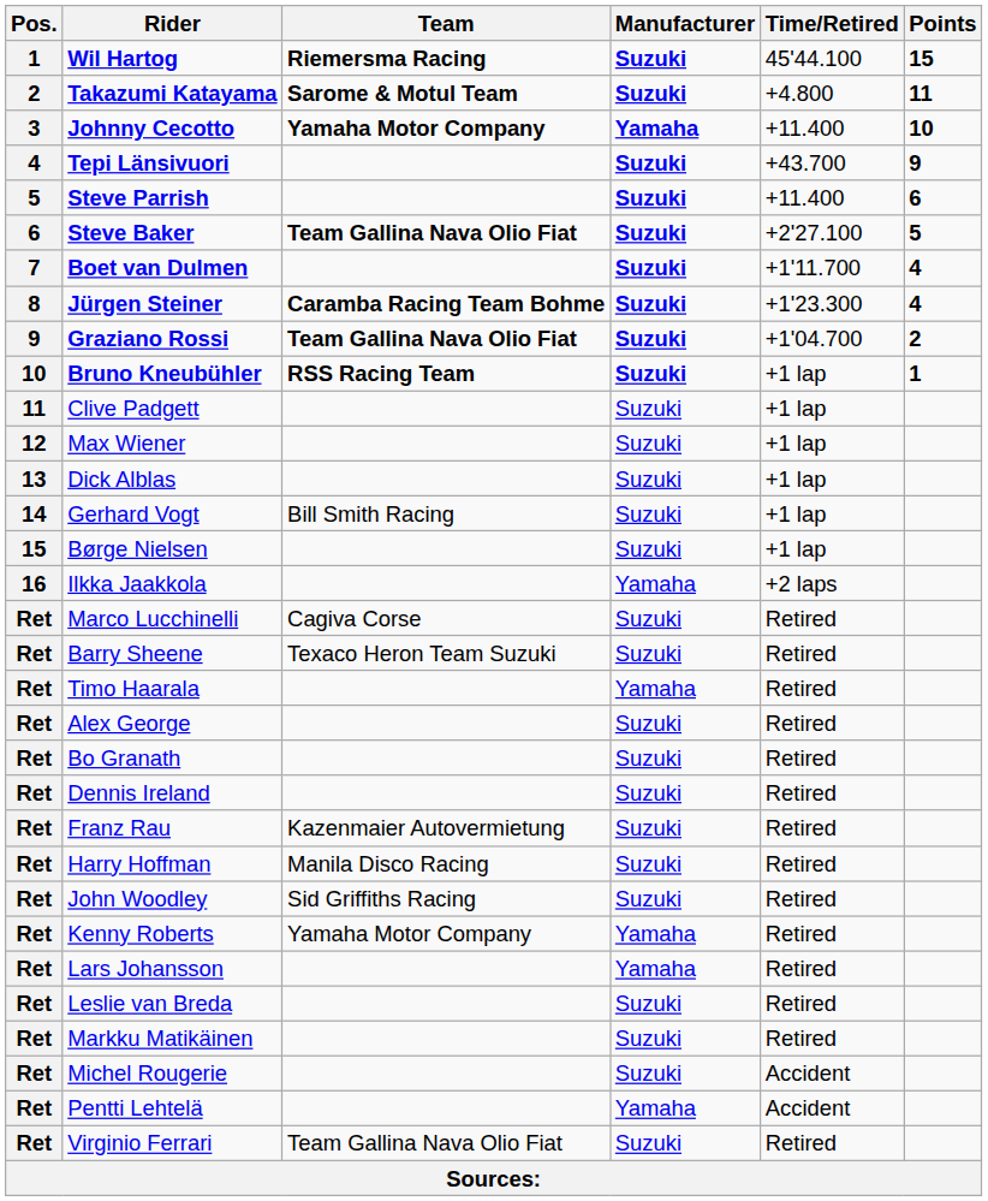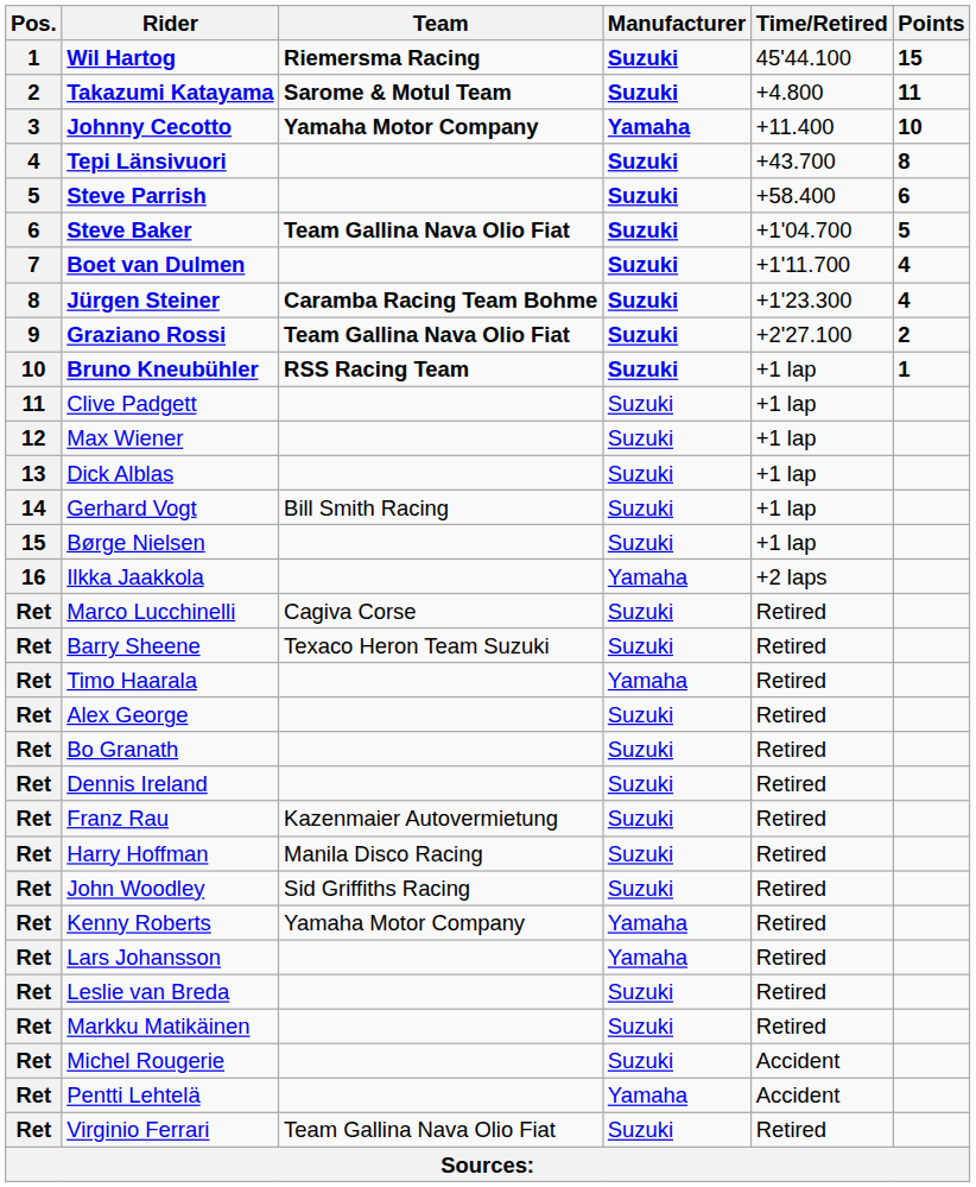 <table class="wikitable" style="font-size: 95%;">
 <tr>
 <th>Pos.</th>
 <th>Rider</th>
 <th>Team</th>
 <th>Manufacturer</th>
 <th>Time/Retired</th>
 <th>Points</th>
 </tr>
 <tr>
 <th>1</th>
 <td> <strong><a href='#'>Wil Hartog</a></strong></td>
 <td><strong>Riemersma Racing</strong></td>
 <td><strong><a href='#'>Suzuki</a></strong></td>
 <td>45'44.100</td>
 <td><strong>15</strong></td>
 </tr>
 <tr>
 <th>2</th>
 <td> <strong><a href='#'>Takazumi Katayama</a></strong></td>
 <td><strong>Sarome & Motul Team</strong></td>
 <td><strong><a href='#'>Suzuki</a></strong></td>
 <td>+4.800</td>
 <td><strong>11</strong></td>
 </tr>
 <tr>
 <th>3</th>
 <td> <strong><a href='#'>Johnny Cecotto</a></strong></td>
 <td><strong>Yamaha Motor Company</strong></td>
 <td><strong><a href='#'>Yamaha</a></strong></td>
 <td>+11.400</td>
 <td><strong>10</strong></td>
 </tr>
 <tr>
 <th>4</th>
 <td> <strong><a href='#'>Tepi Länsivuori</a></strong></td>
 <td></td>
 <td><strong><a href='#'>Suzuki</a></strong></td>
 <td>+43.700</td>
-<td><strong>9</strong></td>
+<td><strong>8</strong></td>
 </tr>
 <tr>
 <th>5</th>
 <td> <strong><a href='#'>Steve Parrish</a></strong></td>
 <td></td>
 <td><strong><a href='#'>Suzuki</a></strong></td>
-<td>+11.400</td>
+<td>+58.400</td>
 <td><strong>6</strong></td>
 </tr>
 <tr>
 <th>6</th>
 <td> <strong><a href='#'>Steve Baker</a></strong></td>
 <td><strong>Team Gallina Nava Olio Fiat</strong></td>
 <td><strong><a href='#'>Suzuki</a></strong></td>
-<td>+2'27.100</td>
+<td>+1'04.700</td>
 <td><strong>5</strong></td>
 </tr>
 <tr>
 <th>7</th>
 <td> <strong><a href='#'>Boet van Dulmen</a></strong></td>
 <td></td>
 <td><strong><a href='#'>Suzuki</a></strong></td>
 <td>+1'11.700</td>
 <td><strong>4</strong></td>
 </tr>
 <tr>
 <th>8</th>
 <td> <strong><a href='#'>Jürgen Steiner</a></strong></td>
 <td><strong>Caramba Racing Team Bohme</strong></td>
 <td><strong><a href='#'>Suzuki</a></strong></td>
 <td>+1'23.300</td>
 <td><strong>4</strong></td>
 </tr>
 <tr>
 <th>9</th>
 <td> <strong><a href='#'>Graziano Rossi</a></strong></td>
 <td><strong>Team Gallina Nava Olio Fiat</strong></td>
 <td><strong><a href='#'>Suzuki</a></strong></td>
-<td>+1'04.700</td>
+<td>+2'27.100</td>
 <td><strong>2</strong></td>
 </tr>
 <tr>
 <th>10</th>
 <td> <strong><a href='#'>Bruno Kneubühler</a></strong></td>
 <td><strong>RSS Racing Team</strong></td>
 <td><strong><a href='#'>Suzuki</a></strong></td>
 <td>+1 lap</td>
 <td><strong>1</strong></td>
 </tr>
 <tr>
 <th>11</th>
 <td> <a href='#'>Clive Padgett</a></td>
 <td></td>
 <td><a href='#'>Suzuki</a></td>
 <td>+1 lap</td>
 <td></td>
 </tr>
 <tr>
 <th>12</th>
 <td> <a href='#'>Max Wiener</a></td>
 <td></td>
 <td><a href='#'>Suzuki</a></td>
 <td>+1 lap</td>
 <td></td>
 </tr>
 <tr>
 <th>13</th>
 <td> <a href='#'>Dick Alblas</a></td>
 <td></td>
 <td><a href='#'>Suzuki</a></td>
 <td>+1 lap</td>
 <td></td>
 </tr>
 <tr>
 <th>14</th>
 <td> <a href='#'>Gerhard Vogt</a></td>
 <td>Bill Smith Racing</td>
 <td><a href='#'>Suzuki</a></td>
 <td>+1 lap</td>
 <td></td>
 </tr>
 <tr>
 <th>15</th>
 <td> <a href='#'>Børge Nielsen</a></td>
 <td></td>
 <td><a href='#'>Suzuki</a></td>
 <td>+1 lap</td>
 <td></td>
 </tr>
 <tr>
 <th>16</th>
 <td> <a href='#'>Ilkka Jaakkola</a></td>
 <td></td>
 <td><a href='#'>Yamaha</a></td>
 <td>+2 laps</td>
 <td></td>
 </tr>
 <tr>
 <th>Ret</th>
 <td> <a href='#'>Marco Lucchinelli</a></td>
 <td>Cagiva Corse</td>
 <td><a href='#'>Suzuki</a></td>
 <td>Retired</td>
 <td></td>
 </tr>
 <tr>
 <th>Ret</th>
 <td> <a href='#'>Barry Sheene</a></td>
 <td>Texaco Heron Team Suzuki</td>
 <td><a href='#'>Suzuki</a></td>
 <td>Retired</td>
 <td></td>
 </tr>
 <tr>
 <th>Ret</th>
 <td> <a href='#'>Timo Haarala</a></td>
 <td></td>
 <td><a href='#'>Yamaha</a></td>
 <td>Retired</td>
 <td></td>
 </tr>
 <tr>
 <th>Ret</th>
 <td> <a href='#'>Alex George</a></td>
 <td></td>
 <td><a href='#'>Suzuki</a></td>
 <td>Retired</td>
 <td></td>
 </tr>
 <tr>
 <th>Ret</th>
 <td> <a href='#'>Bo Granath</a></td>
 <td></td>
 <td><a href='#'>Suzuki</a></td>
 <td>Retired</td>
 <td></td>
 </tr>
 <tr>
 <th>Ret</th>
 <td> <a href='#'>Dennis Ireland</a></td>
 <td></td>
 <td><a href='#'>Suzuki</a></td>
 <td>Retired</td>
 <td></td>
 </tr>
 <tr>
 <th>Ret</th>
 <td> <a href='#'>Franz Rau</a></td>
 <td>Kazenmaier Autovermietung</td>
 <td><a href='#'>Suzuki</a></td>
 <td>Retired</td>
 <td></td>
 </tr>
 <tr>
 <th>Ret</th>
 <td> <a href='#'>Harry Hoffman</a></td>
 <td>Manila Disco Racing</td>
 <td><a href='#'>Suzuki</a></td>
 <td>Retired</td>
 <td></td>
 </tr>
 <tr>
 <th>Ret</th>
 <td> <a href='#'>John Woodley</a></td>
 <td>Sid Griffiths Racing</td>
 <td><a href='#'>Suzuki</a></td>
 <td>Retired</td>
 <td></td>
 </tr>
 <tr>
 <th>Ret</th>
 <td> <a href='#'>Kenny Roberts</a></td>
 <td>Yamaha Motor Company</td>
 <td><a href='#'>Yamaha</a></td>
 <td>Retired</td>
 <td></td>
 </tr>
 <tr>
 <th>Ret</th>
 <td> <a href='#'>Lars Johansson</a></td>
 <td></td>
 <td><a href='#'>Yamaha</a></td>
 <td>Retired</td>
 <td></td>
 </tr>
 <tr>
 <th>Ret</th>
 <td> <a href='#'>Leslie van Breda</a></td>
 <td></td>
 <td><a href='#'>Suzuki</a></td>
 <td>Retired</td>
 <td></td>
 </tr>
 <tr>
 <th>Ret</th>
 <td> <a href='#'>Markku Matikäinen</a></td>
 <td></td>
 <td><a href='#'>Suzuki</a></td>
 <td>Retired</td>
 <td></td>
 </tr>
 <tr>
 <th>Ret</th>
 <td> <a href='#'>Michel Rougerie</a></td>
 <td></td>
 <td><a href='#'>Suzuki</a></td>
 <td>Accident</td>
 <td></td>
 </tr>
 <tr>
 <th>Ret</th>
 <td> <a href='#'>Pentti Lehtelä</a></td>
 <td></td>
 <td><a href='#'>Yamaha</a></td>
 <td>Accident</td>
 <td></td>
 </tr>
 <tr>
 <th>Ret</th>
 <td> <a href='#'>Virginio Ferrari</a></td>
 <td>Team Gallina Nava Olio Fiat</td>
 <td><a href='#'>Suzuki</a></td>
 <td>Retired</td>
 <td></td>
 </tr>
 <tr>
 <th colspan=9>Sources: </th>
 </tr>
 </table>
